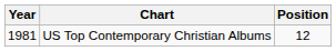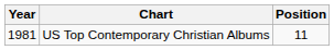 <table class="wikitable">
 <tr>
 <th>Year</th>
 <th>Chart</th>
 <th>Position</th>
 </tr>
 <tr>
 <td>1981</td>
 <td>US Top Contemporary Christian Albums</td>
-<td style="text-align:center;">12</td>
+<td style="text-align:center;">11</td>
 </tr>
 </table>
